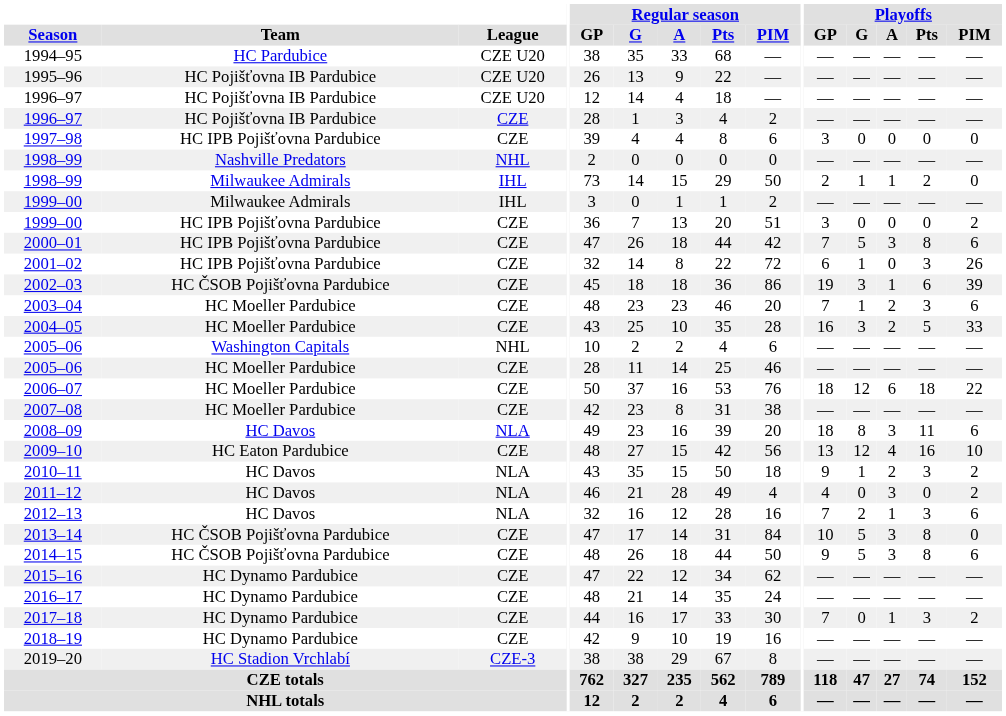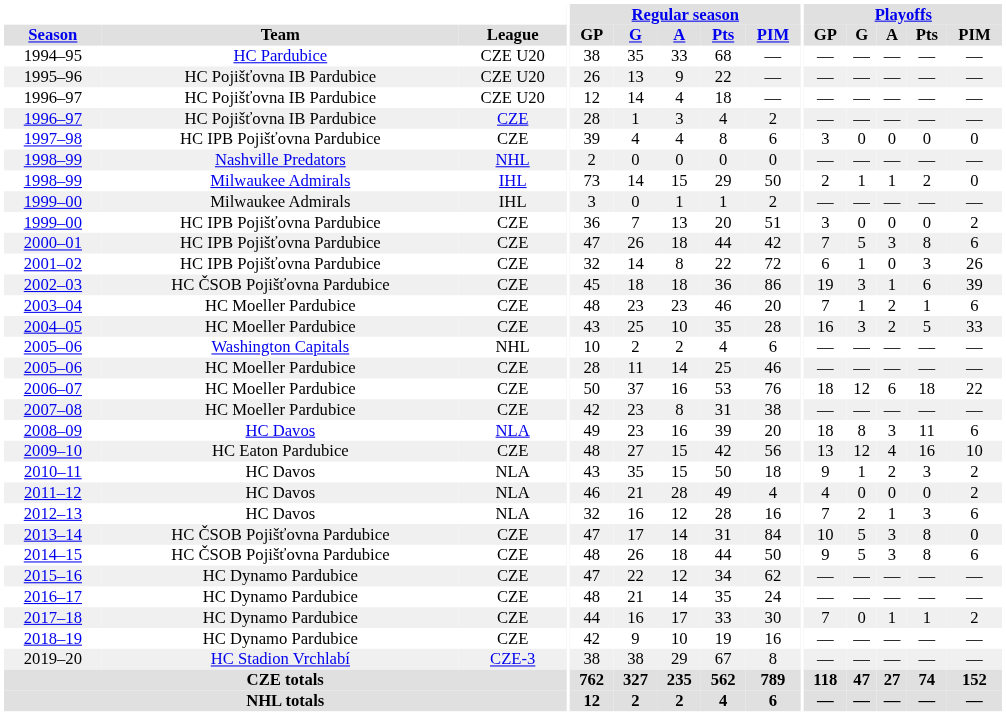 <table border="0" cellpadding="1" cellspacing="0" style="text-align:center; width:60em">
 <tr bgcolor="#e0e0e0">
 <th colspan="3" bgcolor="#ffffff"></th>
 <th rowspan="100" bgcolor="#ffffff"></th>
 <th colspan="5"><a href='#'>Regular season</a></th>
 <th rowspan="100" bgcolor="#ffffff"></th>
 <th colspan="5"><a href='#'>Playoffs</a></th>
 </tr>
 <tr bgcolor="#e0e0e0">
 <th><a href='#'>Season</a></th>
 <th>Team</th>
 <th>League</th>
 <th>GP</th>
 <th><a href='#'>G</a></th>
 <th><a href='#'>A</a></th>
 <th><a href='#'>Pts</a></th>
 <th><a href='#'>PIM</a></th>
 <th>GP</th>
 <th>G</th>
 <th>A</th>
 <th>Pts</th>
 <th>PIM</th>
 </tr>
 <tr>
 <td>1994–95</td>
 <td><a href='#'>HC Pardubice</a></td>
 <td>CZE U20</td>
 <td>38</td>
 <td>35</td>
 <td>33</td>
 <td>68</td>
 <td>—</td>
 <td>—</td>
 <td>—</td>
 <td>—</td>
 <td>—</td>
 <td>—</td>
 </tr>
 <tr bgcolor="#f0f0f0">
 <td>1995–96</td>
 <td>HC Pojišťovna IB Pardubice</td>
 <td>CZE U20</td>
 <td>26</td>
 <td>13</td>
 <td>9</td>
 <td>22</td>
 <td>—</td>
 <td>—</td>
 <td>—</td>
 <td>—</td>
 <td>—</td>
 <td>—</td>
 </tr>
 <tr>
 <td>1996–97</td>
 <td>HC Pojišťovna IB Pardubice</td>
 <td>CZE U20</td>
 <td>12</td>
 <td>14</td>
 <td>4</td>
 <td>18</td>
 <td>—</td>
 <td>—</td>
 <td>—</td>
 <td>—</td>
 <td>—</td>
 <td>—</td>
 </tr>
 <tr bgcolor="#f0f0f0">
 <td><a href='#'>1996–97</a></td>
 <td>HC Pojišťovna IB Pardubice</td>
 <td><a href='#'>CZE</a></td>
 <td>28</td>
 <td>1</td>
 <td>3</td>
 <td>4</td>
 <td>2</td>
 <td>—</td>
 <td>—</td>
 <td>—</td>
 <td>—</td>
 <td>—</td>
 </tr>
 <tr>
 <td><a href='#'>1997–98</a></td>
 <td>HC IPB Pojišťovna Pardubice</td>
 <td>CZE</td>
 <td>39</td>
 <td>4</td>
 <td>4</td>
 <td>8</td>
 <td>6</td>
 <td>3</td>
 <td>0</td>
 <td>0</td>
 <td>0</td>
 <td>0</td>
 </tr>
 <tr bgcolor="#f0f0f0">
 <td><a href='#'>1998–99</a></td>
 <td><a href='#'>Nashville Predators</a></td>
 <td><a href='#'>NHL</a></td>
 <td>2</td>
 <td>0</td>
 <td>0</td>
 <td>0</td>
 <td>0</td>
 <td>—</td>
 <td>—</td>
 <td>—</td>
 <td>—</td>
 <td>—</td>
 </tr>
 <tr>
 <td><a href='#'>1998–99</a></td>
 <td><a href='#'>Milwaukee Admirals</a></td>
 <td><a href='#'>IHL</a></td>
 <td>73</td>
 <td>14</td>
 <td>15</td>
 <td>29</td>
 <td>50</td>
 <td>2</td>
 <td>1</td>
 <td>1</td>
 <td>2</td>
 <td>0</td>
 </tr>
 <tr bgcolor="#f0f0f0">
 <td><a href='#'>1999–00</a></td>
 <td>Milwaukee Admirals</td>
 <td>IHL</td>
 <td>3</td>
 <td>0</td>
 <td>1</td>
 <td>1</td>
 <td>2</td>
 <td>—</td>
 <td>—</td>
 <td>—</td>
 <td>—</td>
 <td>—</td>
 </tr>
 <tr>
 <td><a href='#'>1999–00</a></td>
 <td>HC IPB Pojišťovna Pardubice</td>
 <td>CZE</td>
 <td>36</td>
 <td>7</td>
 <td>13</td>
 <td>20</td>
 <td>51</td>
 <td>3</td>
 <td>0</td>
 <td>0</td>
 <td>0</td>
 <td>2</td>
 </tr>
 <tr bgcolor="#f0f0f0">
 <td><a href='#'>2000–01</a></td>
 <td>HC IPB Pojišťovna Pardubice</td>
 <td>CZE</td>
 <td>47</td>
 <td>26</td>
 <td>18</td>
 <td>44</td>
 <td>42</td>
 <td>7</td>
 <td>5</td>
 <td>3</td>
 <td>8</td>
 <td>6</td>
 </tr>
 <tr>
 <td><a href='#'>2001–02</a></td>
 <td>HC IPB Pojišťovna Pardubice</td>
 <td>CZE</td>
 <td>32</td>
 <td>14</td>
 <td>8</td>
 <td>22</td>
 <td>72</td>
 <td>6</td>
 <td>1</td>
 <td>0</td>
 <td>3</td>
 <td>26</td>
 </tr>
 <tr bgcolor="#f0f0f0">
 <td><a href='#'>2002–03</a></td>
 <td>HC ČSOB Pojišťovna Pardubice</td>
 <td>CZE</td>
 <td>45</td>
 <td>18</td>
 <td>18</td>
 <td>36</td>
 <td>86</td>
 <td>19</td>
 <td>3</td>
 <td>1</td>
 <td>6</td>
 <td>39</td>
 </tr>
 <tr>
 <td><a href='#'>2003–04</a></td>
 <td>HC Moeller Pardubice</td>
 <td>CZE</td>
 <td>48</td>
 <td>23</td>
 <td>23</td>
 <td>46</td>
 <td>20</td>
 <td>7</td>
 <td>1</td>
 <td>2</td>
-<td>3</td>
+<td>1</td>
 <td>6</td>
 </tr>
 <tr bgcolor="#f0f0f0">
 <td><a href='#'>2004–05</a></td>
 <td>HC Moeller Pardubice</td>
 <td>CZE</td>
 <td>43</td>
 <td>25</td>
 <td>10</td>
 <td>35</td>
 <td>28</td>
 <td>16</td>
 <td>3</td>
 <td>2</td>
 <td>5</td>
 <td>33</td>
 </tr>
 <tr>
 <td><a href='#'>2005–06</a></td>
 <td><a href='#'>Washington Capitals</a></td>
 <td>NHL</td>
 <td>10</td>
 <td>2</td>
 <td>2</td>
 <td>4</td>
 <td>6</td>
 <td>—</td>
 <td>—</td>
 <td>—</td>
 <td>—</td>
 <td>—</td>
 </tr>
 <tr bgcolor="#f0f0f0">
 <td><a href='#'>2005–06</a></td>
 <td>HC Moeller Pardubice</td>
 <td>CZE</td>
 <td>28</td>
 <td>11</td>
 <td>14</td>
 <td>25</td>
 <td>46</td>
 <td>—</td>
 <td>—</td>
 <td>—</td>
 <td>—</td>
 <td>—</td>
 </tr>
 <tr>
 <td><a href='#'>2006–07</a></td>
 <td>HC Moeller Pardubice</td>
 <td>CZE</td>
 <td>50</td>
 <td>37</td>
 <td>16</td>
 <td>53</td>
 <td>76</td>
 <td>18</td>
 <td>12</td>
 <td>6</td>
 <td>18</td>
 <td>22</td>
 </tr>
 <tr bgcolor="#f0f0f0">
 <td><a href='#'>2007–08</a></td>
 <td>HC Moeller Pardubice</td>
 <td>CZE</td>
 <td>42</td>
 <td>23</td>
 <td>8</td>
 <td>31</td>
 <td>38</td>
 <td>—</td>
 <td>—</td>
 <td>—</td>
 <td>—</td>
 <td>—</td>
 </tr>
 <tr>
 <td><a href='#'>2008–09</a></td>
 <td><a href='#'>HC Davos</a></td>
 <td><a href='#'>NLA</a></td>
 <td>49</td>
 <td>23</td>
 <td>16</td>
 <td>39</td>
 <td>20</td>
 <td>18</td>
 <td>8</td>
 <td>3</td>
 <td>11</td>
 <td>6</td>
 </tr>
 <tr bgcolor="#f0f0f0">
 <td><a href='#'>2009–10</a></td>
 <td>HC Eaton Pardubice</td>
 <td>CZE</td>
 <td>48</td>
 <td>27</td>
 <td>15</td>
 <td>42</td>
 <td>56</td>
 <td>13</td>
 <td>12</td>
 <td>4</td>
 <td>16</td>
 <td>10</td>
 </tr>
 <tr>
 <td><a href='#'>2010–11</a></td>
 <td>HC Davos</td>
 <td>NLA</td>
 <td>43</td>
 <td>35</td>
 <td>15</td>
 <td>50</td>
 <td>18</td>
 <td>9</td>
 <td>1</td>
 <td>2</td>
 <td>3</td>
 <td>2</td>
 </tr>
 <tr bgcolor="#f0f0f0">
 <td><a href='#'>2011–12</a></td>
 <td>HC Davos</td>
 <td>NLA</td>
 <td>46</td>
 <td>21</td>
 <td>28</td>
 <td>49</td>
 <td>4</td>
 <td>4</td>
 <td>0</td>
-<td>3</td>
+<td>0</td>
 <td>0</td>
 <td>2</td>
 </tr>
 <tr>
 <td><a href='#'>2012–13</a></td>
 <td>HC Davos</td>
 <td>NLA</td>
 <td>32</td>
 <td>16</td>
 <td>12</td>
 <td>28</td>
 <td>16</td>
 <td>7</td>
 <td>2</td>
 <td>1</td>
 <td>3</td>
 <td>6</td>
 </tr>
 <tr bgcolor="#f0f0f0">
 <td><a href='#'>2013–14</a></td>
 <td>HC ČSOB Pojišťovna Pardubice</td>
 <td>CZE</td>
 <td>47</td>
 <td>17</td>
 <td>14</td>
 <td>31</td>
 <td>84</td>
 <td>10</td>
 <td>5</td>
 <td>3</td>
 <td>8</td>
 <td>0</td>
 </tr>
 <tr>
 <td><a href='#'>2014–15</a></td>
 <td>HC ČSOB Pojišťovna Pardubice</td>
 <td>CZE</td>
 <td>48</td>
 <td>26</td>
 <td>18</td>
 <td>44</td>
 <td>50</td>
 <td>9</td>
 <td>5</td>
 <td>3</td>
 <td>8</td>
 <td>6</td>
 </tr>
 <tr bgcolor="#f0f0f0">
 <td><a href='#'>2015–16</a></td>
 <td>HC Dynamo Pardubice</td>
 <td>CZE</td>
 <td>47</td>
 <td>22</td>
 <td>12</td>
 <td>34</td>
 <td>62</td>
 <td>—</td>
 <td>—</td>
 <td>—</td>
 <td>—</td>
 <td>—</td>
 </tr>
 <tr>
 <td><a href='#'>2016–17</a></td>
 <td>HC Dynamo Pardubice</td>
 <td>CZE</td>
 <td>48</td>
 <td>21</td>
 <td>14</td>
 <td>35</td>
 <td>24</td>
 <td>—</td>
 <td>—</td>
 <td>—</td>
 <td>—</td>
 <td>—</td>
 </tr>
 <tr bgcolor="#f0f0f0">
 <td><a href='#'>2017–18</a></td>
 <td>HC Dynamo Pardubice</td>
 <td>CZE</td>
 <td>44</td>
 <td>16</td>
 <td>17</td>
 <td>33</td>
 <td>30</td>
 <td>7</td>
 <td>0</td>
 <td>1</td>
-<td>3</td>
+<td>1</td>
 <td>2</td>
 </tr>
 <tr>
 <td><a href='#'>2018–19</a></td>
 <td>HC Dynamo Pardubice</td>
 <td>CZE</td>
 <td>42</td>
 <td>9</td>
 <td>10</td>
 <td>19</td>
 <td>16</td>
 <td>—</td>
 <td>—</td>
 <td>—</td>
 <td>—</td>
 <td>—</td>
 </tr>
 <tr bgcolor="#f0f0f0">
 <td>2019–20</td>
 <td><a href='#'>HC Stadion Vrchlabí</a></td>
 <td><a href='#'>CZE-3</a></td>
 <td>38</td>
 <td>38</td>
 <td>29</td>
 <td>67</td>
 <td>8</td>
 <td>—</td>
 <td>—</td>
 <td>—</td>
 <td>—</td>
 <td>—</td>
 </tr>
 <tr bgcolor="#e0e0e0">
 <th colspan="3">CZE totals</th>
 <th>762</th>
 <th>327</th>
 <th>235</th>
 <th>562</th>
 <th>789</th>
 <th>118</th>
 <th>47</th>
 <th>27</th>
 <th>74</th>
 <th>152</th>
 </tr>
 <tr bgcolor="#e0e0e0">
 <th colspan="3">NHL totals</th>
 <th>12</th>
 <th>2</th>
 <th>2</th>
 <th>4</th>
 <th>6</th>
 <th>—</th>
 <th>—</th>
 <th>—</th>
 <th>—</th>
 <th>—</th>
 </tr>
 </table>
